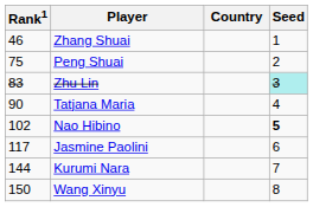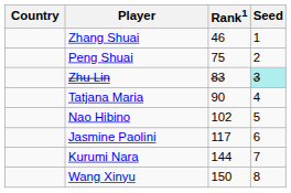 <table class="sortable wikitable">
 <tr>
+<th width="70">Country</th>
+<th width="175">Player</th>
 <th>Rank<sup>1</sup></th>
-<th width="175">Player</th>
-<th width="70">Country</th>
 <th>Seed</th>
 </tr>
 <tr>
+<td></td>
+<td><a href='#'>Zhang Shuai</a></td>
 <td>46</td>
-<td><a href='#'>Zhang Shuai</a></td>
-<td></td>
 <td>1</td>
 </tr>
 <tr>
+<td></td>
+<td><a href='#'>Peng Shuai</a></td>
 <td>75</td>
-<td><a href='#'>Peng Shuai</a></td>
-<td></td>
 <td>2</td>
 </tr>
 <tr>
+<td><s></s></td>
+<td><s><a href='#'>Zhu Lin</a></s></td>
 <td><s>83</s></td>
-<td><s><a href='#'>Zhu Lin</a></s></td>
-<td><s></s></td>
 <td style="background: paleturquoise;"><s>3</s></td>
 </tr>
 <tr>
+<td></td>
+<td><a href='#'>Tatjana Maria</a></td>
 <td>90</td>
-<td><a href='#'>Tatjana Maria</a></td>
-<td></td>
 <td>4</td>
 </tr>
 <tr>
+<td></td>
+<td><a href='#'>Nao Hibino</a></td>
 <td>102</td>
-<td><a href='#'>Nao Hibino</a></td>
-<td></td>
-<td><strong>5</strong></td>
+<td>5</td>
 </tr>
 <tr>
+<td></td>
+<td><a href='#'>Jasmine Paolini</a></td>
 <td>117</td>
-<td><a href='#'>Jasmine Paolini</a></td>
-<td></td>
 <td>6</td>
 </tr>
 <tr>
+<td></td>
+<td><a href='#'>Kurumi Nara</a></td>
 <td>144</td>
-<td><a href='#'>Kurumi Nara</a></td>
-<td></td>
 <td>7</td>
 </tr>
 <tr>
+<td></td>
+<td><a href='#'>Wang Xinyu</a></td>
 <td>150</td>
-<td><a href='#'>Wang Xinyu</a></td>
-<td></td>
 <td>8</td>
 </tr>
 </table>
